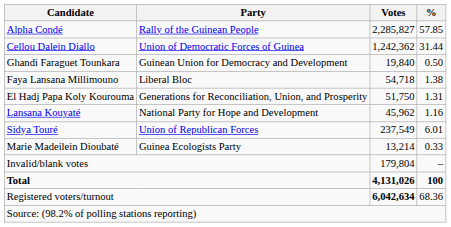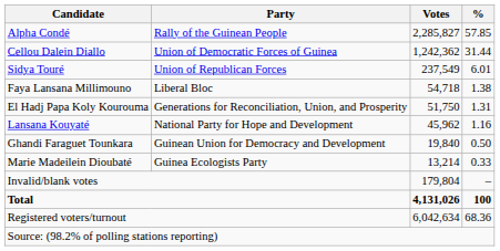 <table class=wikitable style=text-align:right>
 <tr>
 <th>Candidate</th>
 <th>Party</th>
 <th>Votes</th>
 <th>%</th>
 </tr>
 <tr>
 <td align=left><a href='#'>Alpha Condé</a></td>
 <td align=left><a href='#'>Rally of the Guinean People</a></td>
 <td>2,285,827</td>
 <td>57.85</td>
 </tr>
 <tr>
 <td align=left><a href='#'>Cellou Dalein Diallo</a></td>
 <td align=left><a href='#'>Union of Democratic Forces of Guinea</a></td>
 <td>1,242,362</td>
 <td>31.44</td>
 </tr>
 <tr>
-<td align=left>Ghandi Faraguet Tounkara</td>
-<td align=left>Guinean Union for Democracy and Development</td>
-<td>19,840</td>
-<td>0.50</td>
+<td align=left><a href='#'>Sidya Touré</a></td>
+<td align=left><a href='#'>Union of Republican Forces</a></td>
+<td>237,549</td>
+<td>6.01</td>
 </tr>
 <tr>
 <td align=left>Faya Lansana Millimouno</td>
 <td align=left>Liberal Bloc</td>
 <td>54,718</td>
 <td>1.38</td>
 </tr>
 <tr>
 <td align=left>El Hadj Papa Koly Kourouma</td>
 <td align=left>Generations for Reconciliation, Union, and Prosperity</td>
 <td>51,750</td>
 <td>1.31</td>
 </tr>
 <tr>
 <td align=left><a href='#'>Lansana Kouyaté</a></td>
 <td align=left>National Party for Hope and Development</td>
 <td>45,962</td>
 <td>1.16</td>
 </tr>
 <tr>
-<td align=left><a href='#'>Sidya Touré</a></td>
-<td align=left><a href='#'>Union of Republican Forces</a></td>
-<td>237,549</td>
-<td>6.01</td>
+<td align=left>Ghandi Faraguet Tounkara</td>
+<td align=left>Guinean Union for Democracy and Development</td>
+<td>19,840</td>
+<td>0.50</td>
 </tr>
 <tr>
 <td align=left>Marie Madeilein Dioubaté</td>
 <td align=left>Guinea Ecologists Party</td>
 <td>13,214</td>
 <td>0.33</td>
 </tr>
 <tr>
 <td align=left colspan=2>Invalid/blank votes</td>
 <td>179,804</td>
 <td>–</td>
 </tr>
 <tr>
 <td align=left colspan=2><strong>Total</strong></td>
 <td><strong>4,131,026</strong></td>
 <td><strong>100</strong></td>
 </tr>
 <tr>
 <td align=left colspan=2>Registered voters/turnout</td>
-<td><strong>6,042,634</strong></td>
+<td>6,042,634</td>
 <td>68.36</td>
 </tr>
 <tr>
 <td colspan=4 align=left>Source:  (98.2% of polling stations reporting)</td>
 </tr>
 </table>
